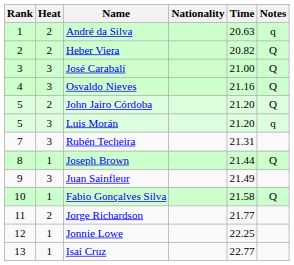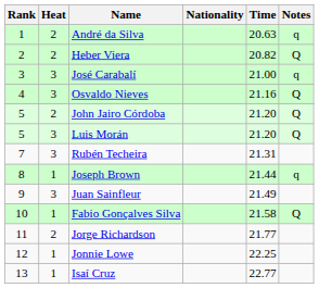 <table class="wikitable sortable" style="text-align:center;font-size:95%">
 <tr>
 <th>Rank</th>
 <th>Heat</th>
 <th>Name</th>
 <th>Nationality</th>
 <th>Time</th>
 <th>Notes</th>
 </tr>
 <tr bgcolor=ccffcc>
 <td>1</td>
 <td>2</td>
 <td align=left><a href='#'>André da Silva</a></td>
 <td align=left></td>
 <td>20.63</td>
 <td>q</td>
 </tr>
 <tr bgcolor=ccffcc>
 <td>2</td>
 <td>2</td>
 <td align=left><a href='#'>Heber Viera</a></td>
 <td align=left></td>
 <td>20.82</td>
 <td>Q</td>
 </tr>
 <tr bgcolor=ccffcc>
 <td>3</td>
 <td>3</td>
 <td align=left><a href='#'>José Carabalí</a></td>
 <td align=left></td>
 <td>21.00</td>
-<td>Q</td>
+<td>q</td>
 </tr>
 <tr bgcolor=ccffcc>
 <td>4</td>
 <td>3</td>
 <td align=left><a href='#'>Osvaldo Nieves</a></td>
 <td align=left></td>
 <td>21.16</td>
 <td>Q</td>
 </tr>
 <tr bgcolor=ddffdd>
 <td>5</td>
 <td>2</td>
 <td align=left><a href='#'>John Jairo Córdoba</a></td>
 <td align=left></td>
 <td>21.20</td>
 <td>Q</td>
 </tr>
 <tr bgcolor=ddffdd>
 <td>5</td>
 <td>3</td>
 <td align=left><a href='#'>Luis Morán</a></td>
 <td align=left></td>
 <td>21.20</td>
-<td>q</td>
+<td>Q</td>
 </tr>
 <tr>
 <td>7</td>
 <td>3</td>
 <td align=left><a href='#'>Rubén Techeira</a></td>
 <td align=left></td>
 <td>21.31</td>
 <td></td>
 </tr>
 <tr bgcolor=ccffcc>
 <td>8</td>
 <td>1</td>
 <td align=left><a href='#'>Joseph Brown</a></td>
 <td align=left></td>
 <td>21.44</td>
-<td>Q</td>
+<td>q</td>
 </tr>
 <tr>
 <td>9</td>
 <td>3</td>
 <td align=left><a href='#'>Juan Sainfleur</a></td>
 <td align=left></td>
 <td>21.49</td>
 <td></td>
 </tr>
 <tr bgcolor=ccffcc>
 <td>10</td>
 <td>1</td>
 <td align=left><a href='#'>Fabio Gonçalves Silva</a></td>
 <td align=left></td>
 <td>21.58</td>
 <td>Q</td>
 </tr>
 <tr>
 <td>11</td>
 <td>2</td>
 <td align=left><a href='#'>Jorge Richardson</a></td>
 <td align=left></td>
 <td>21.77</td>
 <td></td>
 </tr>
 <tr>
 <td>12</td>
 <td>1</td>
 <td align=left><a href='#'>Jonnie Lowe</a></td>
 <td align=left></td>
 <td>22.25</td>
 <td></td>
 </tr>
 <tr>
 <td>13</td>
 <td>1</td>
 <td align=left><a href='#'>Isaí Cruz</a></td>
 <td align=left></td>
 <td>22.77</td>
 <td></td>
 </tr>
 </table>
